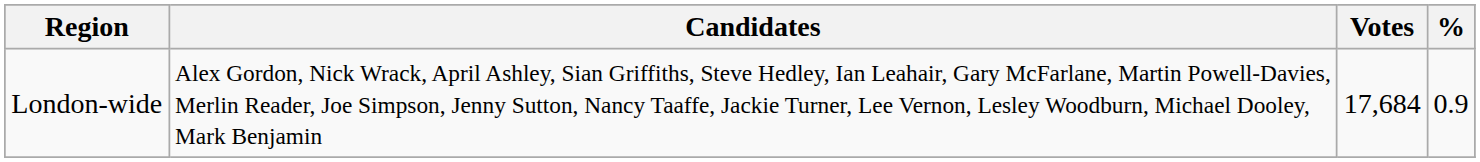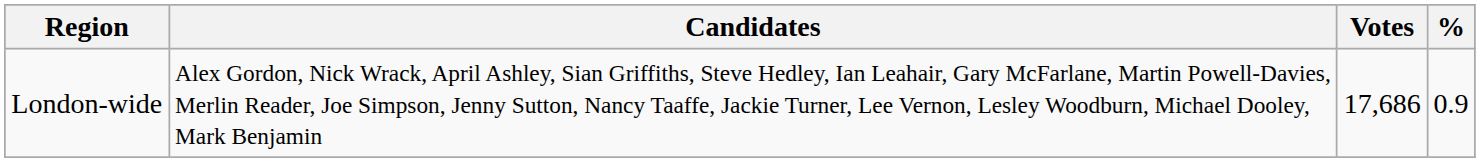 <table class="wikitable">
 <tr>
 <th>Region</th>
 <th>Candidates</th>
 <th>Votes</th>
 <th>%</th>
 </tr>
 <tr>
 <td>London-wide</td>
 <td><small>Alex Gordon, Nick Wrack, April Ashley, Sian Griffiths, Steve Hedley, Ian Leahair, Gary McFarlane, Martin Powell-Davies, <br>Merlin Reader, Joe Simpson, Jenny Sutton, Nancy Taaffe, Jackie Turner, Lee Vernon, Lesley Woodburn, Michael Dooley, <br>Mark Benjamin</small></td>
-<td>17,684</td>
+<td>17,686</td>
 <td>0.9</td>
 </tr>
 </table>
